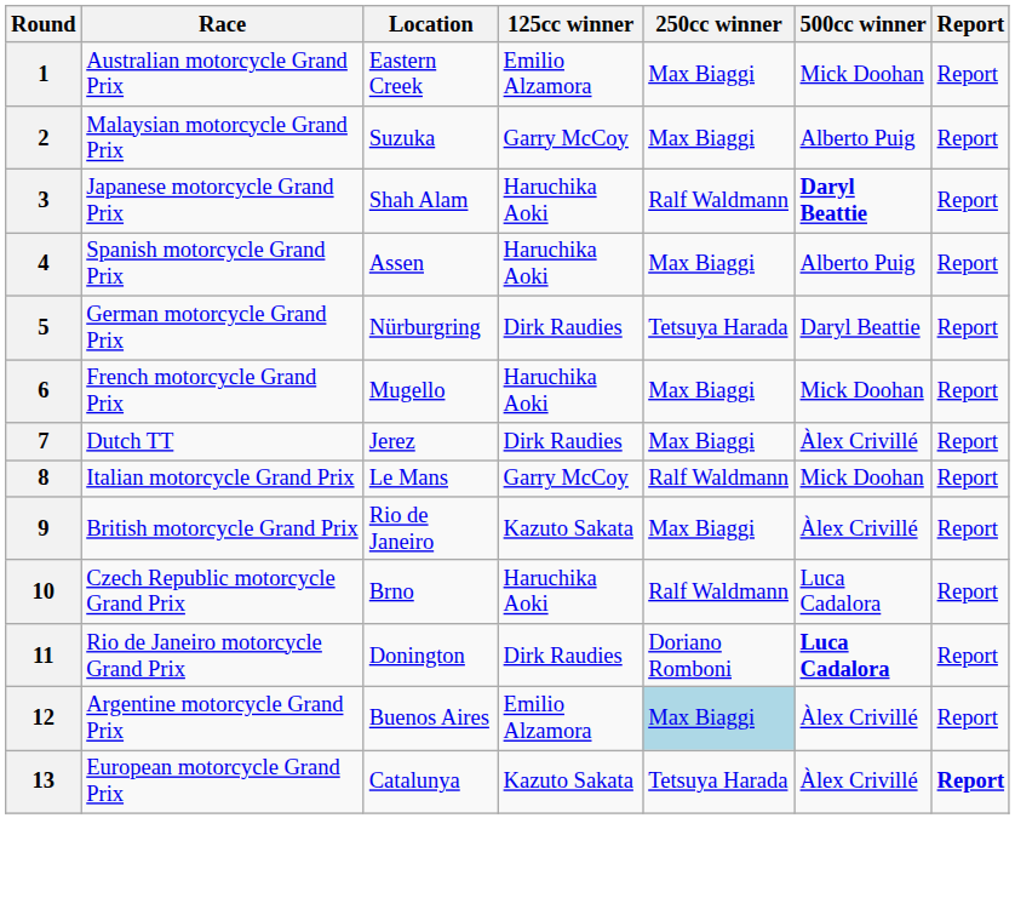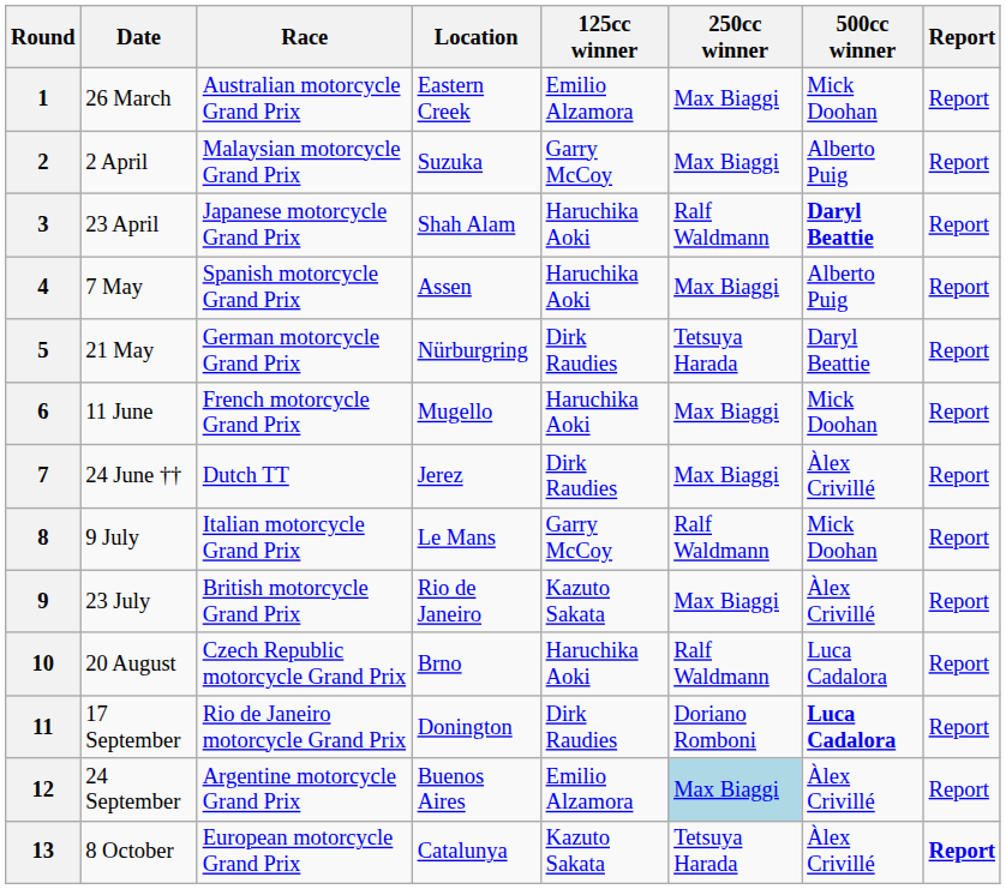 <table class="wikitable" style="font-size: 85%;">
 <tr>
 <th>Round</th>
+<th>Date</th>
 <th>Race</th>
 <th>Location</th>
 <th>125cc winner</th>
 <th>250cc winner</th>
 <th>500cc winner</th>
 <th>Report</th>
 </tr>
 <tr>
 <th>1</th>
+<td>26 March</td>
 <td> <a href='#'>Australian motorcycle Grand Prix</a></td>
 <td><a href='#'>Eastern Creek</a></td>
 <td> <a href='#'>Emilio Alzamora</a></td>
 <td> <a href='#'>Max Biaggi</a></td>
 <td> <a href='#'>Mick Doohan</a></td>
 <td><a href='#'>Report</a></td>
 </tr>
 <tr>
 <th>2</th>
+<td>2 April</td>
 <td> <a href='#'>Malaysian motorcycle Grand Prix</a></td>
 <td><a href='#'>Suzuka</a></td>
 <td> <a href='#'>Garry McCoy</a></td>
 <td> <a href='#'>Max Biaggi</a></td>
 <td> <a href='#'>Alberto Puig</a></td>
 <td><a href='#'>Report</a></td>
 </tr>
 <tr>
 <th>3</th>
+<td>23 April</td>
 <td> <a href='#'>Japanese motorcycle Grand Prix</a></td>
 <td><a href='#'>Shah Alam</a></td>
 <td> <a href='#'>Haruchika Aoki</a></td>
 <td> <a href='#'>Ralf Waldmann</a></td>
 <td><strong> <a href='#'>Daryl Beattie</a></strong></td>
 <td><a href='#'>Report</a></td>
 </tr>
 <tr>
 <th>4</th>
+<td>7 May</td>
 <td> <a href='#'>Spanish motorcycle Grand Prix</a></td>
 <td><a href='#'>Assen</a></td>
 <td> <a href='#'>Haruchika Aoki</a></td>
 <td> <a href='#'>Max Biaggi</a></td>
 <td> <a href='#'>Alberto Puig</a></td>
 <td><a href='#'>Report</a></td>
 </tr>
 <tr>
 <th>5</th>
+<td>21 May</td>
 <td> <a href='#'>German motorcycle Grand Prix</a></td>
 <td><a href='#'>Nürburgring</a></td>
 <td> <a href='#'>Dirk Raudies</a></td>
 <td> <a href='#'>Tetsuya Harada</a></td>
 <td> <a href='#'>Daryl Beattie</a></td>
 <td><a href='#'>Report</a></td>
 </tr>
 <tr>
 <th>6</th>
+<td>11 June</td>
 <td> <a href='#'>French motorcycle Grand Prix</a></td>
 <td><a href='#'>Mugello</a></td>
 <td> <a href='#'>Haruchika Aoki</a></td>
 <td> <a href='#'>Max Biaggi</a></td>
 <td> <a href='#'>Mick Doohan</a></td>
 <td><a href='#'>Report</a></td>
 </tr>
 <tr>
 <th>7</th>
+<td>24 June ††</td>
 <td> <a href='#'>Dutch TT</a></td>
 <td><a href='#'>Jerez</a></td>
 <td> <a href='#'>Dirk Raudies</a></td>
 <td> <a href='#'>Max Biaggi</a></td>
 <td> <a href='#'>Àlex Crivillé</a></td>
 <td><a href='#'>Report</a></td>
 </tr>
 <tr>
 <th>8</th>
+<td>9 July</td>
 <td> <a href='#'>Italian motorcycle Grand Prix</a></td>
 <td><a href='#'>Le Mans</a></td>
 <td> <a href='#'>Garry McCoy</a></td>
 <td> <a href='#'>Ralf Waldmann</a></td>
 <td> <a href='#'>Mick Doohan</a></td>
 <td><a href='#'>Report</a></td>
 </tr>
 <tr>
 <th>9</th>
+<td>23 July</td>
 <td> <a href='#'>British motorcycle Grand Prix</a></td>
 <td><a href='#'>Rio de Janeiro</a></td>
 <td> <a href='#'>Kazuto Sakata</a></td>
 <td> <a href='#'>Max Biaggi</a></td>
 <td> <a href='#'>Àlex Crivillé</a></td>
 <td><a href='#'>Report</a></td>
 </tr>
 <tr>
 <th>10</th>
+<td>20 August</td>
 <td> <a href='#'>Czech Republic motorcycle Grand Prix</a></td>
 <td><a href='#'>Brno</a></td>
 <td> <a href='#'>Haruchika Aoki</a></td>
 <td> <a href='#'>Ralf Waldmann</a></td>
 <td> <a href='#'>Luca Cadalora</a></td>
 <td><a href='#'>Report</a></td>
 </tr>
 <tr>
 <th>11</th>
+<td>17 September</td>
 <td> <a href='#'>Rio de Janeiro motorcycle Grand Prix</a></td>
 <td><a href='#'>Donington</a></td>
 <td> <a href='#'>Dirk Raudies</a></td>
 <td> <a href='#'>Doriano Romboni</a></td>
 <td><strong> <a href='#'>Luca Cadalora</a></strong></td>
 <td><a href='#'>Report</a></td>
 </tr>
 <tr>
 <th>12</th>
+<td>24 September</td>
 <td> <a href='#'>Argentine motorcycle Grand Prix</a></td>
 <td><a href='#'>Buenos Aires</a></td>
 <td> <a href='#'>Emilio Alzamora</a></td>
 <td style="background: lightblue;"> <a href='#'>Max Biaggi</a></td>
 <td> <a href='#'>Àlex Crivillé</a></td>
 <td><a href='#'>Report</a></td>
 </tr>
 <tr>
 <th>13</th>
+<td>8 October</td>
 <td> <a href='#'>European motorcycle Grand Prix</a></td>
 <td><a href='#'>Catalunya</a></td>
 <td> <a href='#'>Kazuto Sakata</a></td>
 <td> <a href='#'>Tetsuya Harada</a></td>
 <td> <a href='#'>Àlex Crivillé</a></td>
 <td><strong><a href='#'>Report</a></strong></td>
 </tr>
 </table>
